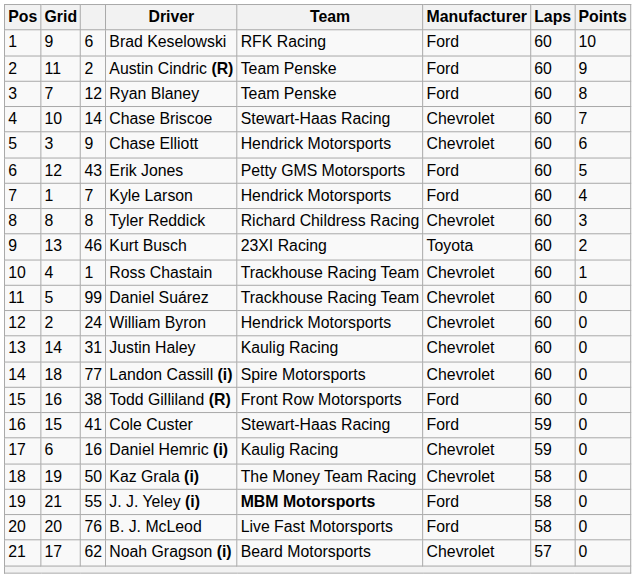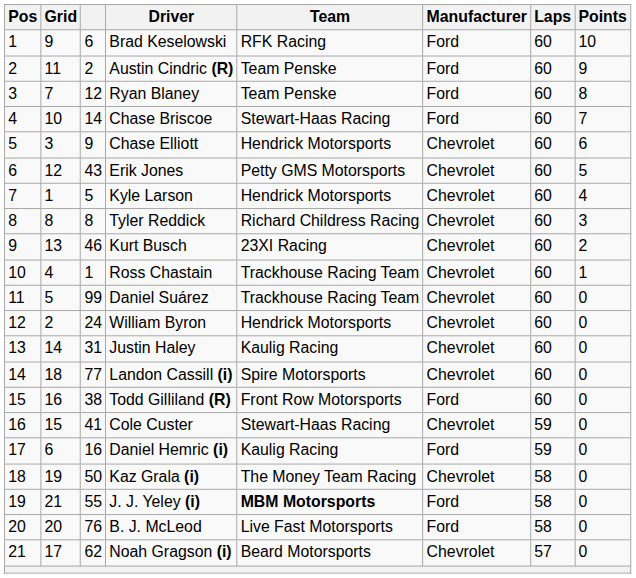 <table class="wikitable" style="font-size:98%">
 <tr>
 <th>Pos</th>
 <th>Grid</th>
 <th></th>
 <th>Driver</th>
 <th>Team</th>
 <th>Manufacturer</th>
 <th>Laps</th>
 <th>Points</th>
 </tr>
 <tr>
 <td>1</td>
 <td>9</td>
 <td>6</td>
 <td>Brad Keselowski</td>
 <td>RFK Racing</td>
 <td>Ford</td>
 <td>60</td>
 <td>10</td>
 </tr>
 <tr>
 <td>2</td>
 <td>11</td>
 <td>2</td>
 <td>Austin Cindric <strong>(R)</strong></td>
 <td>Team Penske</td>
 <td>Ford</td>
 <td>60</td>
 <td>9</td>
 </tr>
 <tr>
 <td>3</td>
 <td>7</td>
 <td>12</td>
 <td>Ryan Blaney</td>
 <td>Team Penske</td>
 <td>Ford</td>
 <td>60</td>
 <td>8</td>
 </tr>
 <tr>
 <td>4</td>
 <td>10</td>
 <td>14</td>
 <td>Chase Briscoe</td>
 <td>Stewart-Haas Racing</td>
-<td>Chevrolet</td>
+<td>Ford</td>
 <td>60</td>
 <td>7</td>
 </tr>
 <tr>
 <td>5</td>
 <td>3</td>
 <td>9</td>
 <td>Chase Elliott</td>
 <td>Hendrick Motorsports</td>
 <td>Chevrolet</td>
 <td>60</td>
 <td>6</td>
 </tr>
 <tr>
 <td>6</td>
 <td>12</td>
 <td>43</td>
 <td>Erik Jones</td>
 <td>Petty GMS Motorsports</td>
-<td>Ford</td>
+<td>Chevrolet</td>
 <td>60</td>
 <td>5</td>
 </tr>
 <tr>
 <td>7</td>
 <td>1</td>
-<td>7</td>
+<td>5</td>
 <td>Kyle Larson</td>
 <td>Hendrick Motorsports</td>
-<td>Ford</td>
+<td>Chevrolet</td>
 <td>60</td>
 <td>4</td>
 </tr>
 <tr>
 <td>8</td>
 <td>8</td>
 <td>8</td>
 <td>Tyler Reddick</td>
 <td>Richard Childress Racing</td>
 <td>Chevrolet</td>
 <td>60</td>
 <td>3</td>
 </tr>
 <tr>
 <td>9</td>
 <td>13</td>
 <td>46</td>
 <td>Kurt Busch</td>
 <td>23XI Racing</td>
-<td>Toyota</td>
+<td>Chevrolet</td>
 <td>60</td>
 <td>2</td>
 </tr>
 <tr>
 <td>10</td>
 <td>4</td>
 <td>1</td>
 <td>Ross Chastain</td>
 <td>Trackhouse Racing Team</td>
 <td>Chevrolet</td>
 <td>60</td>
 <td>1</td>
 </tr>
 <tr>
 <td>11</td>
 <td>5</td>
 <td>99</td>
 <td>Daniel Suárez</td>
 <td>Trackhouse Racing Team</td>
 <td>Chevrolet</td>
 <td>60</td>
 <td>0</td>
 </tr>
 <tr>
 <td>12</td>
 <td>2</td>
 <td>24</td>
 <td>William Byron</td>
 <td>Hendrick Motorsports</td>
 <td>Chevrolet</td>
 <td>60</td>
 <td>0</td>
 </tr>
 <tr>
 <td>13</td>
 <td>14</td>
 <td>31</td>
 <td>Justin Haley</td>
 <td>Kaulig Racing</td>
 <td>Chevrolet</td>
 <td>60</td>
 <td>0</td>
 </tr>
 <tr>
 <td>14</td>
 <td>18</td>
 <td>77</td>
 <td>Landon Cassill <strong>(i)</strong></td>
 <td>Spire Motorsports</td>
 <td>Chevrolet</td>
 <td>60</td>
 <td>0</td>
 </tr>
 <tr>
 <td>15</td>
 <td>16</td>
 <td>38</td>
 <td>Todd Gilliland <strong>(R)</strong></td>
 <td>Front Row Motorsports</td>
 <td>Ford</td>
 <td>60</td>
 <td>0</td>
 </tr>
 <tr>
 <td>16</td>
 <td>15</td>
 <td>41</td>
 <td>Cole Custer</td>
 <td>Stewart-Haas Racing</td>
-<td>Ford</td>
+<td>Chevrolet</td>
 <td>59</td>
 <td>0</td>
 </tr>
 <tr>
 <td>17</td>
 <td>6</td>
 <td>16</td>
 <td>Daniel Hemric <strong>(i)</strong></td>
 <td>Kaulig Racing</td>
-<td>Chevrolet</td>
+<td>Ford</td>
 <td>59</td>
 <td>0</td>
 </tr>
 <tr>
 <td>18</td>
 <td>19</td>
 <td>50</td>
 <td>Kaz Grala <strong>(i)</strong></td>
 <td>The Money Team Racing</td>
 <td>Chevrolet</td>
 <td>58</td>
 <td>0</td>
 </tr>
 <tr>
 <td>19</td>
 <td>21</td>
 <td>55</td>
 <td>J. J. Yeley <strong>(i)</strong></td>
 <td><strong>MBM Motorsports</strong></td>
 <td>Ford</td>
 <td>58</td>
 <td>0</td>
 </tr>
 <tr>
 <td>20</td>
 <td>20</td>
 <td>76</td>
 <td>B. J. McLeod</td>
 <td>Live Fast Motorsports</td>
 <td>Ford</td>
 <td>58</td>
 <td>0</td>
 </tr>
 <tr>
 <td>21</td>
 <td>17</td>
 <td>62</td>
 <td>Noah Gragson <strong>(i)</strong></td>
 <td>Beard Motorsports</td>
 <td>Chevrolet</td>
 <td>57</td>
 <td>0</td>
 </tr>
 <tr>
 <th colspan="8"></th>
 </tr>
 </table>
